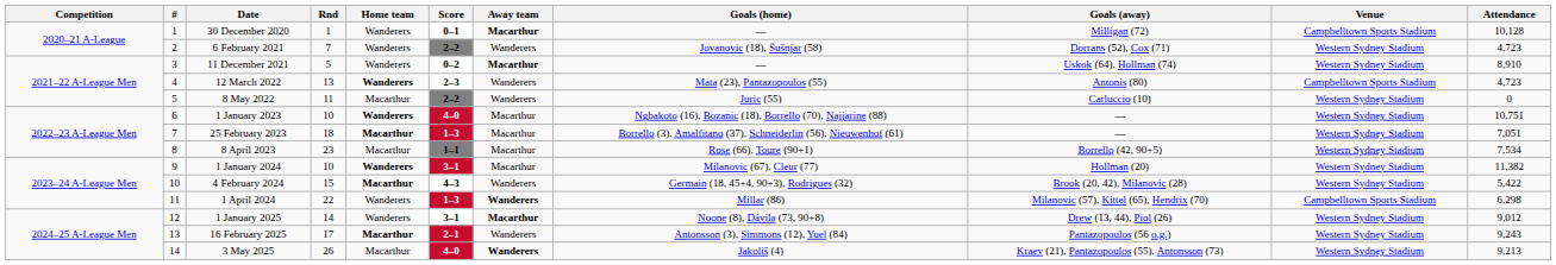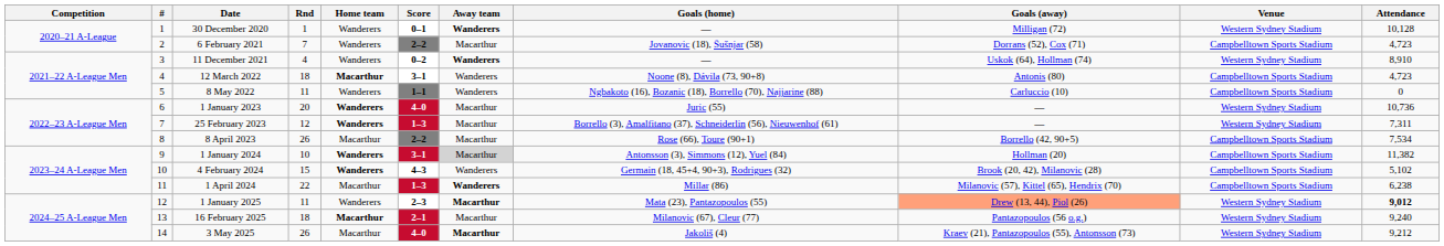 <table class="wikitable" style="width:100%; margin:0 left; font-size: 11px; text-align:center">
 <tr>
 <th>Competition</th>
 <th>#</th>
 <th>Date</th>
 <th>Rnd</th>
 <th>Home team</th>
 <th>Score</th>
 <th>Away team</th>
 <th>Goals (home)</th>
 <th>Goals (away)</th>
 <th>Venue</th>
 <th>Attendance</th>
 </tr>
 <tr>
 <td rowspan=2><a href='#'>2020–21 A-League</a></td>
 <td>1</td>
 <td>30 December 2020</td>
 <td>1</td>
 <td>Wanderers</td>
 <td style="background:#FFFFFF;color:black;"><strong>0–1</strong></td>
-<td><strong>Macarthur</strong></td>
+<td><strong>Wanderers</strong></td>
 <td>—</td>
 <td><a href='#'>Milligan</a> (72)</td>
-<td><a href='#'>Campbelltown Sports Stadium</a></td>
+<td><a href='#'>Western Sydney Stadium</a></td>
 <td>10,128</td>
 </tr>
 <tr>
 <td>2</td>
 <td>6 February 2021</td>
 <td>7</td>
 <td>Wanderers</td>
 <td style="background:gray;"><strong>2–2</strong></td>
-<td>Wanderers</td>
+<td>Macarthur</td>
 <td><a href='#'>Jovanovic</a> (18), <a href='#'>Šušnjar</a> (58)</td>
 <td><a href='#'>Dorrans</a> (52), <a href='#'>Cox</a> (71)</td>
-<td><a href='#'>Western Sydney Stadium</a></td>
+<td><a href='#'>Campbelltown Sports Stadium</a></td>
 <td>4,723</td>
 </tr>
 <tr>
 <td rowspan=3><a href='#'>2021–22 A-League Men</a></td>
 <td>3</td>
 <td>11 December 2021</td>
-<td>5</td>
+<td>4</td>
 <td>Wanderers</td>
 <td style="background:#FFFFFF;color:black;"><strong>0–2</strong></td>
-<td><strong>Macarthur</strong></td>
+<td><strong>Wanderers</strong></td>
 <td>—</td>
 <td><a href='#'>Uskok</a> (64), <a href='#'>Hollman</a> (74)</td>
 <td><a href='#'>Western Sydney Stadium</a></td>
 <td>8,910</td>
 </tr>
 <tr>
 <td>4</td>
 <td>12 March 2022</td>
-<td>13</td>
-<td><strong>Wanderers</strong></td>
-<td style="background:#FFFFFF;color:black;"><strong>2–3</strong></td>
+<td>18</td>
+<td><strong>Macarthur</strong></td>
+<td style="background:#FFFFFF;color:black;"><strong>3–1</strong></td>
 <td>Wanderers</td>
-<td><a href='#'>Mata</a> (23), <a href='#'>Pantazopoulos</a> (55)</td>
+<td><a href='#'>Noone</a> (8), <a href='#'>Dávila</a> (73, 90+8)</td>
 <td><a href='#'>Antonis</a> (80)</td>
 <td><a href='#'>Campbelltown Sports Stadium</a></td>
 <td>4,723</td>
 </tr>
 <tr>
 <td>5</td>
 <td>8 May 2022</td>
 <td>11</td>
-<td>Macarthur</td>
-<td style="background:grey;"><strong>2–2</strong></td>
 <td>Wanderers</td>
-<td><a href='#'>Juric</a> (55)</td>
+<td style="background:grey;"><strong>1–1</strong></td>
+<td>Wanderers</td>
+<td><a href='#'>Ngbakoto</a> (16), <a href='#'>Bozanic</a> (18), <a href='#'>Borrello</a> (70), <a href='#'>Najjarine</a> (88)</td>
 <td><a href='#'>Carluccio</a> (10)</td>
-<td><a href='#'>Western Sydney Stadium</a></td>
+<td><a href='#'>Campbelltown Sports Stadium</a></td>
 <td>0</td>
 </tr>
 <tr>
 <td rowspan=3><a href='#'>2022–23 A-League Men</a></td>
 <td>6</td>
 <td>1 January 2023</td>
-<td>10</td>
+<td>20</td>
 <td><strong>Wanderers</strong></td>
 <td style="background:#C60C30;color:white;"><strong>4–0</strong></td>
 <td>Macarthur</td>
-<td><a href='#'>Ngbakoto</a> (16), <a href='#'>Bozanic</a> (18), <a href='#'>Borrello</a> (70), <a href='#'>Najjarine</a> (88)</td>
+<td><a href='#'>Juric</a> (55)</td>
 <td>—</td>
 <td><a href='#'>Western Sydney Stadium</a></td>
-<td>10,751</td>
+<td>10,736</td>
 </tr>
 <tr>
 <td>7</td>
 <td>25 February 2023</td>
-<td>18</td>
-<td><strong>Macarthur</strong></td>
+<td>12</td>
+<td><strong>Wanderers</strong></td>
 <td style="background:#C60C30;color:white;"><strong>1–3</strong></td>
 <td>Macarthur</td>
 <td><a href='#'>Borrello</a> (3), <a href='#'>Amalfitano</a> (37), <a href='#'>Schneiderlin</a> (56), <a href='#'>Nieuwenhof</a> (61)</td>
 <td>—</td>
 <td><a href='#'>Western Sydney Stadium</a></td>
-<td>7,051</td>
+<td>7,311</td>
 </tr>
 <tr>
 <td>8</td>
 <td>8 April 2023</td>
-<td>23</td>
+<td>26</td>
 <td>Macarthur</td>
-<td style="background:grey;"><strong>1–1</strong></td>
+<td style="background:grey;"><strong>2–2</strong></td>
 <td>Macarthur</td>
 <td><a href='#'>Rose</a> (66), <a href='#'>Toure</a> (90+1)</td>
 <td><a href='#'>Borrello</a> (42, 90+5)</td>
-<td><a href='#'>Western Sydney Stadium</a></td>
+<td><a href='#'>Campbelltown Sports Stadium</a></td>
 <td>7,534</td>
 </tr>
 <tr>
 <td rowspan=3><a href='#'>2023–24 A-League Men</a></td>
 <td>9</td>
 <td>1 January 2024</td>
 <td>10</td>
 <td><strong>Wanderers</strong></td>
 <td style="background:#C60C30;color:white;"><strong>3–1</strong></td>
-<td>Macarthur</td>
-<td><a href='#'>Milanovic</a> (67), <a href='#'>Cleur</a> (77)</td>
+<td style="background: lightgrey;">Macarthur</td>
+<td><a href='#'>Antonsson</a> (3), <a href='#'>Simmons</a> (12), <a href='#'>Yuel</a> (84)</td>
 <td><a href='#'>Hollman</a> (20)</td>
-<td><a href='#'>Western Sydney Stadium</a></td>
+<td><a href='#'>Campbelltown Sports Stadium</a></td>
 <td>11,382</td>
 </tr>
 <tr>
 <td>10</td>
 <td>4 February 2024</td>
 <td>15</td>
-<td><strong>Macarthur</strong></td>
+<td><strong>Wanderers</strong></td>
 <td style="background:#FFFFFF;color:black;"><strong>4–3</strong></td>
 <td>Wanderers</td>
 <td><a href='#'>Germain</a> (18, 45+4, 90+3), <a href='#'>Rodrigues</a> (32)</td>
 <td><a href='#'>Brook</a> (20, 42), <a href='#'>Milanovic</a> (28)</td>
-<td><a href='#'>Western Sydney Stadium</a></td>
-<td>5,422</td>
+<td><a href='#'>Campbelltown Sports Stadium</a></td>
+<td>5,102</td>
 </tr>
 <tr>
 <td>11</td>
 <td>1 April 2024</td>
 <td>22</td>
-<td>Wanderers</td>
+<td>Macarthur</td>
 <td style="background:#C60C30;color:white;"><strong>1–3</strong></td>
 <td><strong>Wanderers</strong></td>
 <td><a href='#'>Millar</a> (86)</td>
 <td><a href='#'>Milanovic</a> (57), <a href='#'>Kittel</a> (65), <a href='#'>Hendrix</a> (70)</td>
 <td><a href='#'>Campbelltown Sports Stadium</a></td>
-<td>6,298</td>
+<td>6,238</td>
 </tr>
 <tr>
 <td rowspan=3><a href='#'>2024–25 A-League Men</a></td>
 <td>12</td>
 <td>1 January 2025</td>
-<td>14</td>
+<td>11</td>
 <td>Wanderers</td>
-<td style="background:#FFFFFF;color:black;"><strong>3–1</strong></td>
+<td style="background:#FFFFFF;color:black;"><strong>2–3</strong></td>
 <td><strong>Macarthur</strong></td>
-<td><a href='#'>Noone</a> (8), <a href='#'>Dávila</a> (73, 90+8)</td>
-<td><a href='#'>Drew</a> (13, 44), <a href='#'>Piol</a> (26)</td>
+<td><a href='#'>Mata</a> (23), <a href='#'>Pantazopoulos</a> (55)</td>
+<td style="background: lightsalmon;"><a href='#'>Drew</a> (13, 44), <a href='#'>Piol</a> (26)</td>
 <td><a href='#'>Western Sydney Stadium</a></td>
-<td>9,012</td>
+<td><strong>9,012</strong></td>
 </tr>
 <tr>
 <td>13</td>
 <td>16 February 2025</td>
-<td>17</td>
+<td>18</td>
 <td><strong>Macarthur</strong></td>
 <td style="background:#C60C30;color:white;"><strong>2–1</strong></td>
-<td>Wanderers</td>
-<td><a href='#'>Antonsson</a> (3), <a href='#'>Simmons</a> (12), <a href='#'>Yuel</a> (84)</td>
+<td>Macarthur</td>
+<td><a href='#'>Milanovic</a> (67), <a href='#'>Cleur</a> (77)</td>
 <td><a href='#'>Pantazopoulos</a> (56 <a href='#'>o.g.</a>)</td>
 <td><a href='#'>Western Sydney Stadium</a></td>
-<td>9,243</td>
+<td>9,240</td>
 </tr>
 <tr>
 <td>14</td>
 <td>3 May 2025</td>
 <td>26</td>
 <td>Macarthur</td>
 <td style="background:#C60C30;color:white;"><strong>4–0</strong></td>
-<td><strong>Wanderers</strong></td>
+<td><strong>Macarthur</strong></td>
 <td><a href='#'>Jakoliš</a> (4)</td>
 <td><a href='#'>Kraev</a> (21), <a href='#'>Pantazopoulos</a> (55),  <a href='#'>Antonsson</a> (73)</td>
 <td><a href='#'>Western Sydney Stadium</a></td>
-<td>9,213</td>
+<td>9,212</td>
 </tr>
 </table>
